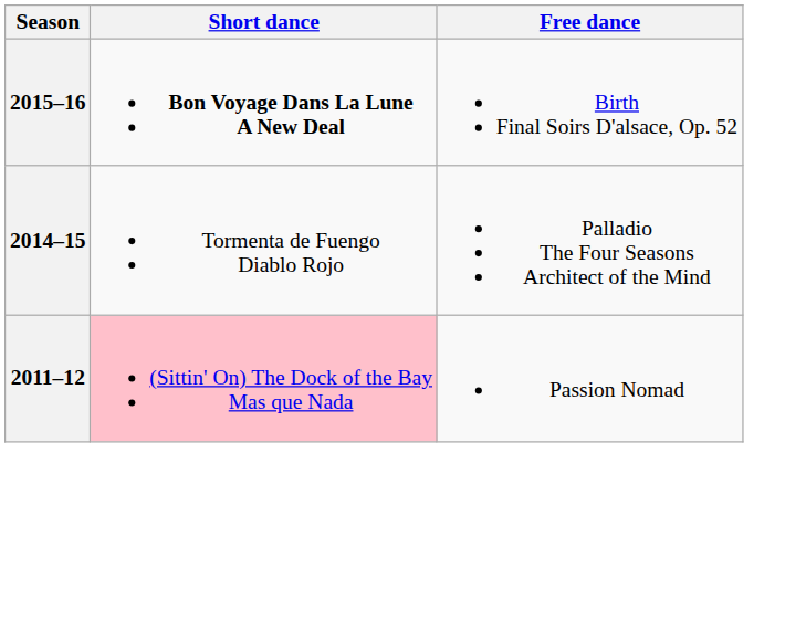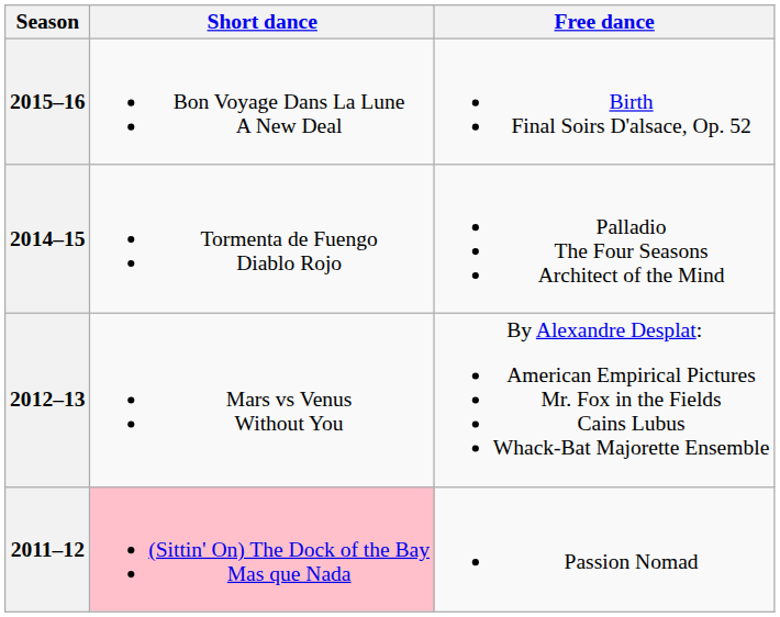 <table class="wikitable" style="text-align:center">
 <tr>
 <th>Season</th>
 <th><a href='#'>Short dance</a></th>
 <th><a href='#'>Free dance</a></th>
 </tr>
 <tr>
 <th>2015–16</th>
-<td><strong><br><ul><li>Bon Voyage Dans La Lune <br></li><li>A New Deal <br></li></ul></strong></td>
+<td><br><ul><li>Bon Voyage Dans La Lune <br></li><li>A New Deal <br></li></ul></td>
 <td><br><ul><li><a href='#'>Birth</a> <br></li><li>Final Soirs D'alsace, Op. 52 <br></li></ul></td>
 </tr>
 <tr>
 <th>2014–15 <br> </th>
 <td><br><ul><li>Tormenta de Fuengo</li><li>Diablo Rojo <br></li></ul></td>
 <td><br><ul><li>Palladio <br></li><li>The Four Seasons <br></li><li>Architect of the Mind <br></li></ul></td>
 </tr>
 <tr>
+<th>2012–13 <br> </th>
+<td><br><ul><li>Mars vs Venus <br></li><li>Without You <br></li></ul></td>
+<td>By <a href='#'>Alexandre Desplat</a>:<br><ul><li>American Empirical Pictures</li><li>Mr. Fox in the Fields</li><li>Cains Lubus</li><li>Whack-Bat Majorette Ensemble</li></ul></td>
+</tr>
+<tr>
 <th>2011–12 <br> </th>
 <td style="background: pink;"><br><ul><li><a href='#'>(Sittin' On) The Dock of the Bay</a></li><li><a href='#'>Mas que Nada</a></li></ul></td>
 <td><br><ul><li>Passion Nomad <br></li></ul></td>
 </tr>
 </table>
